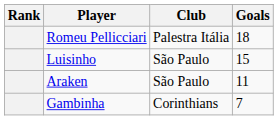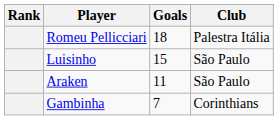 <table class="wikitable">
 <tr>
 <th>Rank</th>
 <th>Player</th>
+<th>Goals</th>
 <th>Club</th>
-<th>Goals</th>
 </tr>
 <tr>
 <th></th>
 <td><a href='#'>Romeu Pellicciari</a></td>
+<td>18</td>
 <td>Palestra Itália</td>
-<td>18</td>
 </tr>
 <tr>
 <th></th>
 <td><a href='#'>Luisinho</a></td>
+<td>15</td>
 <td>São Paulo</td>
-<td>15</td>
 </tr>
 <tr>
 <th></th>
 <td><a href='#'>Araken</a></td>
+<td>11</td>
 <td>São Paulo</td>
-<td>11</td>
 </tr>
 <tr>
 <th></th>
 <td><a href='#'>Gambinha</a></td>
+<td>7</td>
 <td>Corinthians</td>
-<td>7</td>
 </tr>
 </table>
